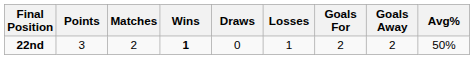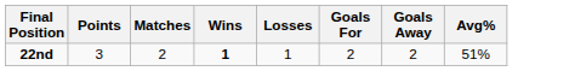 <table class="wikitable" style="font-size: 95%; text-align: center;">
 <tr>
 <th width=60>Final Position</th>
 <th width=60>Points</th>
 <th width=60>Matches</th>
 <th width=60>Wins</th>
-<th width=60>Draws</th>
 <th width=60>Losses</th>
 <th width=60>Goals For</th>
 <th width=60>Goals Away</th>
 <th width=60>Avg%</th>
 </tr>
 <tr>
 <td><strong>22nd</strong></td>
 <td>3</td>
 <td>2</td>
 <td><strong>1</strong></td>
-<td>0</td>
 <td>1</td>
 <td>2</td>
 <td>2</td>
-<td>50%</td>
+<td>51%</td>
 </tr>
 </table>
